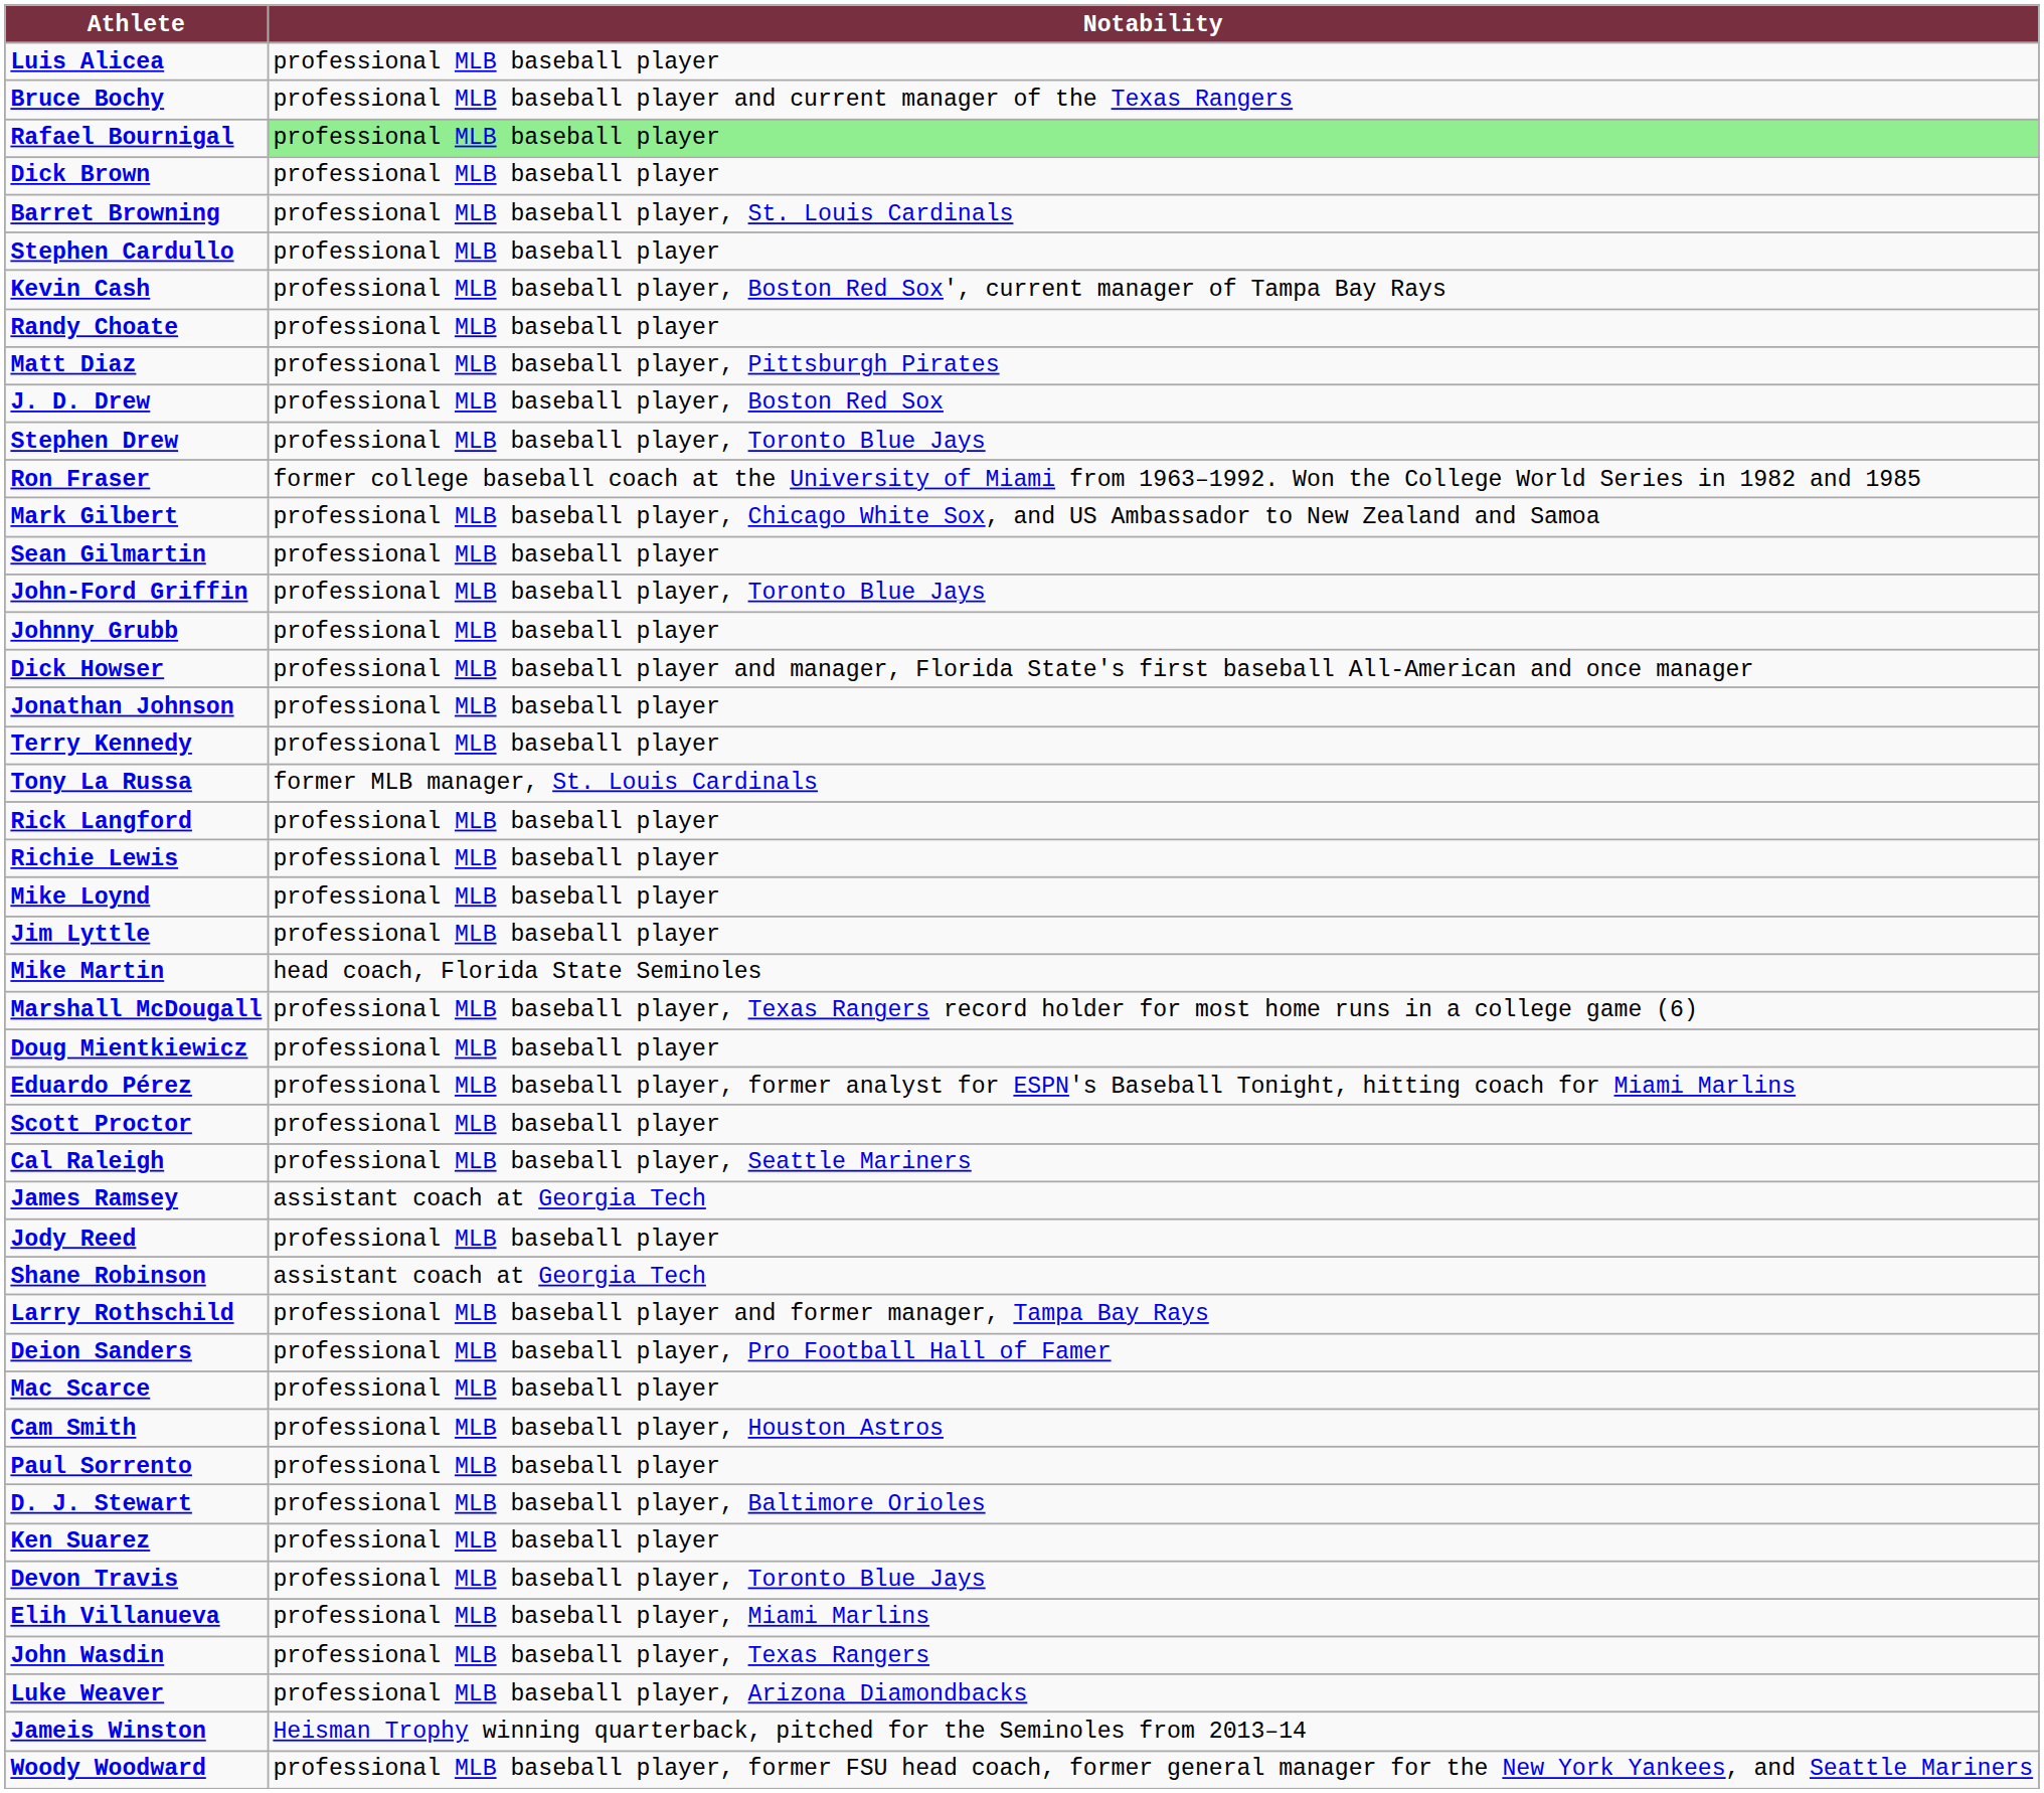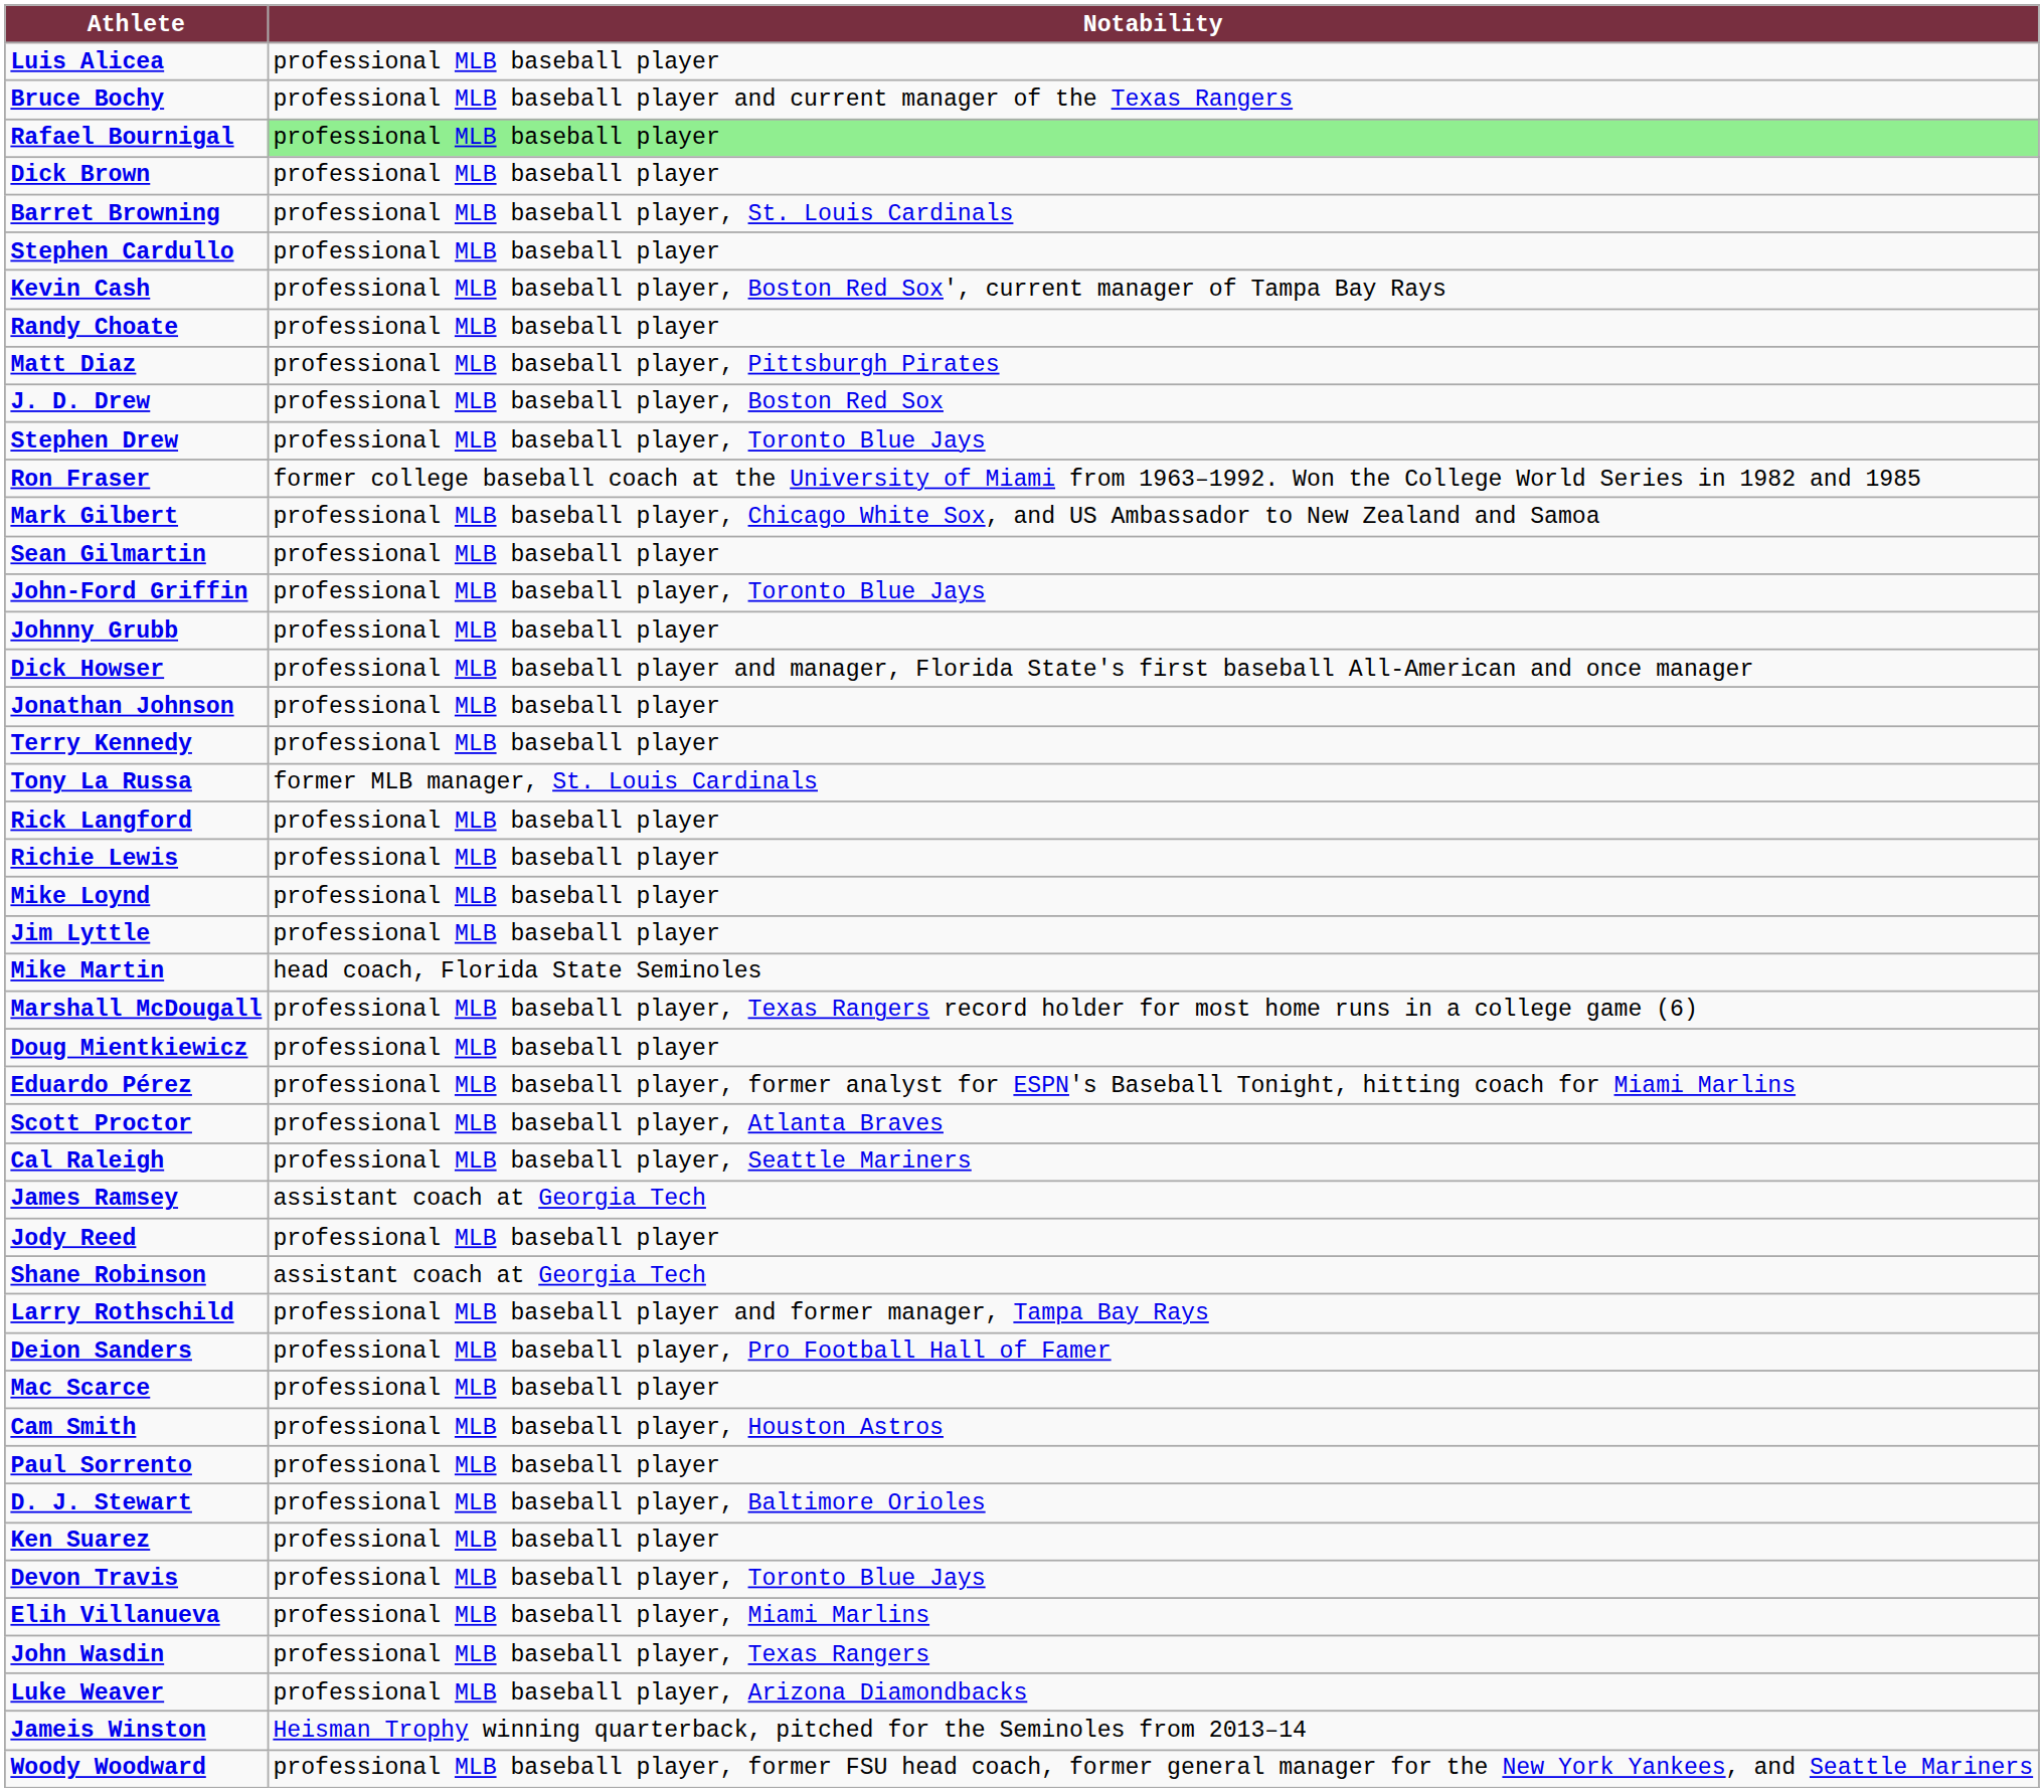 <table class="wikitable">
 <tr>
 <th style="background:#782F40; color:white;">Athlete</th>
 <th style="background:#782F40; color:white;">Notability</th>
 </tr>
 <tr>
 <td><strong><a href='#'>Luis Alicea</a></strong></td>
 <td>professional <a href='#'>MLB</a> baseball player</td>
 </tr>
 <tr>
 <td><strong><a href='#'>Bruce Bochy</a></strong></td>
 <td>professional <a href='#'>MLB</a> baseball player and current manager of the <a href='#'>Texas Rangers</a></td>
 </tr>
 <tr>
 <td><strong><a href='#'>Rafael Bournigal</a></strong></td>
 <td style="background: lightgreen;">professional <a href='#'>MLB</a> baseball player</td>
 </tr>
 <tr>
 <td><strong><a href='#'>Dick Brown</a></strong></td>
 <td>professional <a href='#'>MLB</a> baseball player</td>
 </tr>
 <tr>
 <td><strong><a href='#'>Barret Browning</a></strong></td>
 <td>professional <a href='#'>MLB</a> baseball player, <a href='#'>St. Louis Cardinals</a></td>
 </tr>
 <tr>
 <td><strong><a href='#'>Stephen Cardullo</a></strong></td>
 <td>professional <a href='#'>MLB</a> baseball player</td>
 </tr>
 <tr>
 <td><strong><a href='#'>Kevin Cash</a></strong></td>
 <td>professional <a href='#'>MLB</a> baseball player, <a href='#'>Boston Red Sox</a>', current manager of Tampa Bay Rays</td>
 </tr>
 <tr>
 <td><strong><a href='#'>Randy Choate</a></strong></td>
 <td>professional <a href='#'>MLB</a> baseball player</td>
 </tr>
 <tr>
 <td><strong><a href='#'>Matt Diaz</a></strong></td>
 <td>professional <a href='#'>MLB</a> baseball player, <a href='#'>Pittsburgh Pirates</a></td>
 </tr>
 <tr>
 <td><strong><a href='#'>J. D. Drew</a></strong></td>
 <td>professional <a href='#'>MLB</a> baseball player, <a href='#'>Boston Red Sox</a></td>
 </tr>
 <tr>
 <td><strong><a href='#'>Stephen Drew</a></strong></td>
 <td>professional <a href='#'>MLB</a> baseball player, <a href='#'>Toronto Blue Jays</a></td>
 </tr>
 <tr>
 <td><strong><a href='#'>Ron Fraser</a></strong></td>
 <td>former college baseball coach at the <a href='#'>University of Miami</a> from 1963–1992. Won the College World Series in 1982 and 1985</td>
 </tr>
 <tr>
 <td><strong><a href='#'>Mark Gilbert</a></strong></td>
 <td>professional <a href='#'>MLB</a> baseball player, <a href='#'>Chicago White Sox</a>, and US Ambassador to New Zealand and Samoa</td>
 </tr>
 <tr>
 <td><strong><a href='#'>Sean Gilmartin</a></strong></td>
 <td>professional <a href='#'>MLB</a> baseball player</td>
 </tr>
 <tr>
 <td><strong><a href='#'>John-Ford Griffin</a></strong></td>
 <td>professional <a href='#'>MLB</a> baseball player, <a href='#'>Toronto Blue Jays</a></td>
 </tr>
 <tr>
 <td><strong><a href='#'>Johnny Grubb</a></strong></td>
 <td>professional <a href='#'>MLB</a> baseball player</td>
 </tr>
 <tr>
 <td><strong><a href='#'>Dick Howser</a></strong></td>
 <td>professional <a href='#'>MLB</a> baseball player and manager, Florida State's first baseball All-American and once manager</td>
 </tr>
 <tr>
 <td><strong><a href='#'>Jonathan Johnson</a></strong></td>
 <td>professional <a href='#'>MLB</a> baseball player</td>
 </tr>
 <tr>
 <td><strong><a href='#'>Terry Kennedy</a></strong></td>
 <td>professional <a href='#'>MLB</a> baseball player</td>
 </tr>
 <tr>
 <td><strong><a href='#'>Tony La Russa</a></strong></td>
 <td>former MLB manager, <a href='#'>St. Louis Cardinals</a></td>
 </tr>
 <tr>
 <td><strong><a href='#'>Rick Langford</a></strong></td>
 <td>professional <a href='#'>MLB</a> baseball player</td>
 </tr>
 <tr>
 <td><strong><a href='#'>Richie Lewis</a></strong></td>
 <td>professional <a href='#'>MLB</a> baseball player</td>
 </tr>
 <tr>
 <td><strong><a href='#'>Mike Loynd</a></strong></td>
 <td>professional <a href='#'>MLB</a> baseball player</td>
 </tr>
 <tr>
 <td><strong><a href='#'>Jim Lyttle</a></strong></td>
 <td>professional <a href='#'>MLB</a> baseball player</td>
 </tr>
 <tr>
 <td><strong><a href='#'>Mike Martin</a></strong></td>
 <td>head coach, Florida State Seminoles</td>
 </tr>
 <tr>
 <td><strong><a href='#'>Marshall McDougall</a></strong></td>
 <td>professional <a href='#'>MLB</a> baseball player, <a href='#'>Texas Rangers</a> record holder for most home runs in a college game (6)</td>
 </tr>
 <tr>
 <td><strong><a href='#'>Doug Mientkiewicz</a></strong></td>
 <td>professional <a href='#'>MLB</a> baseball player</td>
 </tr>
 <tr>
 <td><strong><a href='#'>Eduardo Pérez</a></strong></td>
 <td>professional <a href='#'>MLB</a> baseball player, former analyst for <a href='#'>ESPN</a>'s Baseball Tonight, hitting coach for <a href='#'>Miami Marlins</a></td>
 </tr>
 <tr>
 <td><strong><a href='#'>Scott Proctor</a></strong></td>
-<td>professional <a href='#'>MLB</a> baseball player</td>
+<td>professional <a href='#'>MLB</a> baseball player, <a href='#'>Atlanta Braves</a></td>
 </tr>
 <tr>
 <td><strong><a href='#'>Cal Raleigh</a></strong></td>
 <td>professional <a href='#'>MLB</a> baseball player, <a href='#'>Seattle Mariners</a></td>
 </tr>
 <tr>
 <td><strong><a href='#'>James Ramsey</a></strong></td>
 <td>assistant coach at <a href='#'>Georgia Tech</a></td>
 </tr>
 <tr>
 <td><strong><a href='#'>Jody Reed</a></strong></td>
 <td>professional <a href='#'>MLB</a> baseball player</td>
 </tr>
 <tr>
 <td><strong><a href='#'>Shane Robinson</a></strong></td>
 <td>assistant coach at <a href='#'>Georgia Tech</a></td>
 </tr>
 <tr>
 <td><strong><a href='#'>Larry Rothschild</a></strong></td>
 <td>professional <a href='#'>MLB</a> baseball player and former manager, <a href='#'>Tampa Bay Rays</a></td>
 </tr>
 <tr>
 <td><strong><a href='#'>Deion Sanders</a></strong></td>
 <td>professional <a href='#'>MLB</a> baseball player, <a href='#'>Pro Football Hall of Famer</a></td>
 </tr>
 <tr>
 <td><strong><a href='#'>Mac Scarce</a></strong></td>
 <td>professional <a href='#'>MLB</a> baseball player</td>
 </tr>
 <tr>
 <td><strong><a href='#'>Cam Smith</a></strong></td>
 <td>professional <a href='#'>MLB</a> baseball player, <a href='#'>Houston Astros</a></td>
 </tr>
 <tr>
 <td><strong><a href='#'>Paul Sorrento</a></strong></td>
 <td>professional <a href='#'>MLB</a> baseball player</td>
 </tr>
 <tr>
 <td><strong><a href='#'>D. J. Stewart</a></strong></td>
 <td>professional <a href='#'>MLB</a> baseball player, <a href='#'>Baltimore Orioles</a></td>
 </tr>
 <tr>
 <td><strong><a href='#'>Ken Suarez</a></strong></td>
 <td>professional <a href='#'>MLB</a> baseball player</td>
 </tr>
 <tr>
 <td><strong><a href='#'>Devon Travis</a></strong></td>
 <td>professional <a href='#'>MLB</a> baseball player, <a href='#'>Toronto Blue Jays</a></td>
 </tr>
 <tr>
 <td><strong><a href='#'>Elih Villanueva</a></strong></td>
 <td>professional <a href='#'>MLB</a> baseball player, <a href='#'>Miami Marlins</a></td>
 </tr>
 <tr>
 <td><strong><a href='#'>John Wasdin</a></strong></td>
 <td>professional <a href='#'>MLB</a> baseball player, <a href='#'>Texas Rangers</a></td>
 </tr>
 <tr>
 <td><strong><a href='#'>Luke Weaver</a></strong></td>
 <td>professional <a href='#'>MLB</a> baseball player, <a href='#'>Arizona Diamondbacks</a></td>
 </tr>
 <tr>
 <td><strong><a href='#'>Jameis Winston</a></strong></td>
 <td><a href='#'>Heisman Trophy</a> winning quarterback, pitched for the Seminoles from 2013–14</td>
 </tr>
 <tr>
 <td><strong><a href='#'>Woody Woodward</a></strong></td>
 <td>professional <a href='#'>MLB</a> baseball player, former FSU head coach, former general manager for the <a href='#'>New York Yankees</a>, and <a href='#'>Seattle Mariners</a></td>
 </tr>
 </table>
